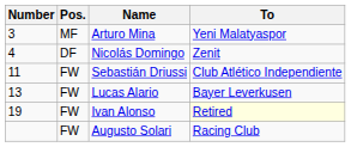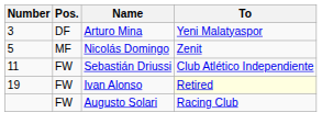 <table class="wikitable">
 <tr>
 <th>Number</th>
 <th>Pos.</th>
 <th>Name</th>
 <th>To</th>
 </tr>
 <tr>
 <td>3</td>
-<td>MF</td>
+<td>DF</td>
 <td> <a href='#'>Arturo Mina</a></td>
 <td> <a href='#'>Yeni Malatyaspor</a></td>
 </tr>
 <tr>
-<td>4</td>
-<td>DF</td>
+<td>5</td>
+<td>MF</td>
 <td> <a href='#'>Nicolás Domingo</a></td>
 <td> <a href='#'>Zenit</a></td>
 </tr>
 <tr>
 <td>11</td>
 <td>FW</td>
 <td> <a href='#'>Sebastián Driussi</a></td>
 <td> <a href='#'>Club Atlético Independiente</a></td>
-</tr>
-<tr>
-<td>13</td>
-<td>FW</td>
-<td> <a href='#'>Lucas Alario</a></td>
-<td> <a href='#'>Bayer Leverkusen</a></td>
 </tr>
 <tr>
 <td>19</td>
 <td>FW</td>
 <td> <a href='#'>Ivan Alonso</a></td>
 <td style="background: lightyellow;"> <a href='#'>Retired</a></td>
 </tr>
 <tr>
 <td></td>
 <td>FW</td>
 <td> <a href='#'>Augusto Solari</a></td>
 <td> <a href='#'>Racing Club</a></td>
 </tr>
 </table>
